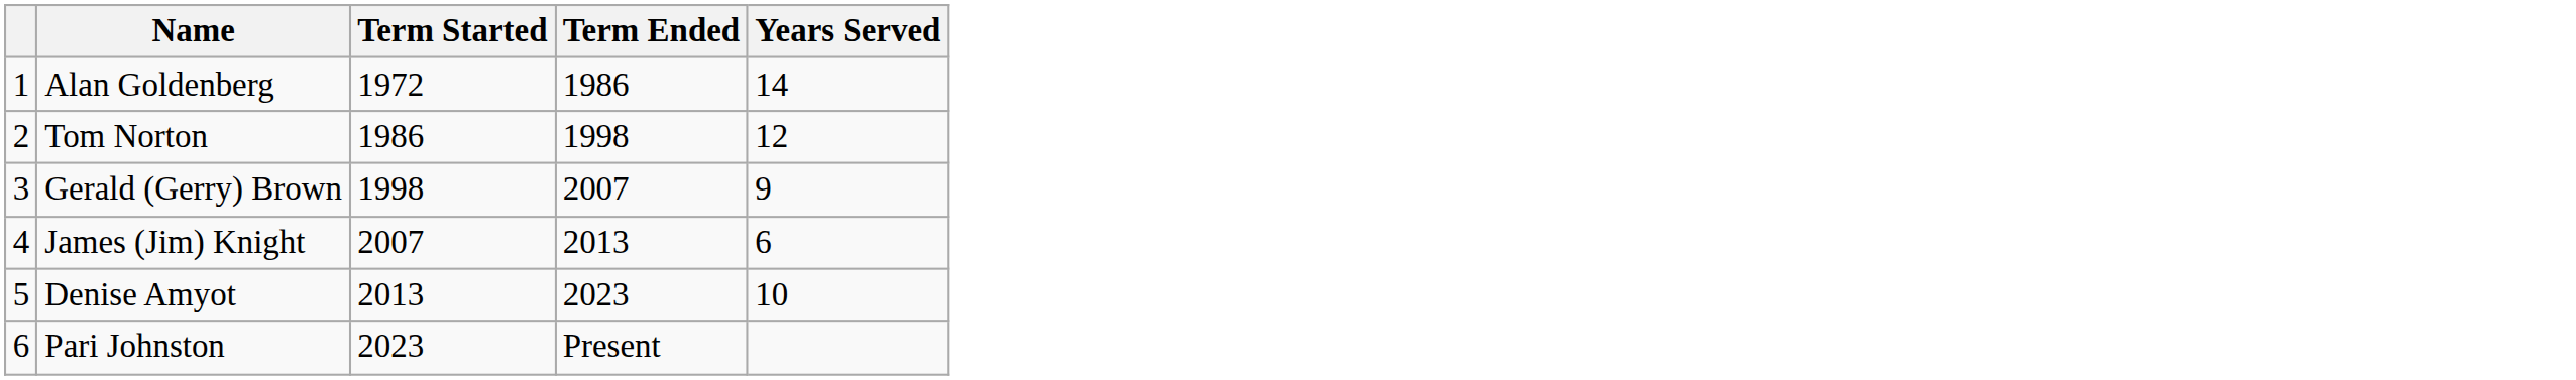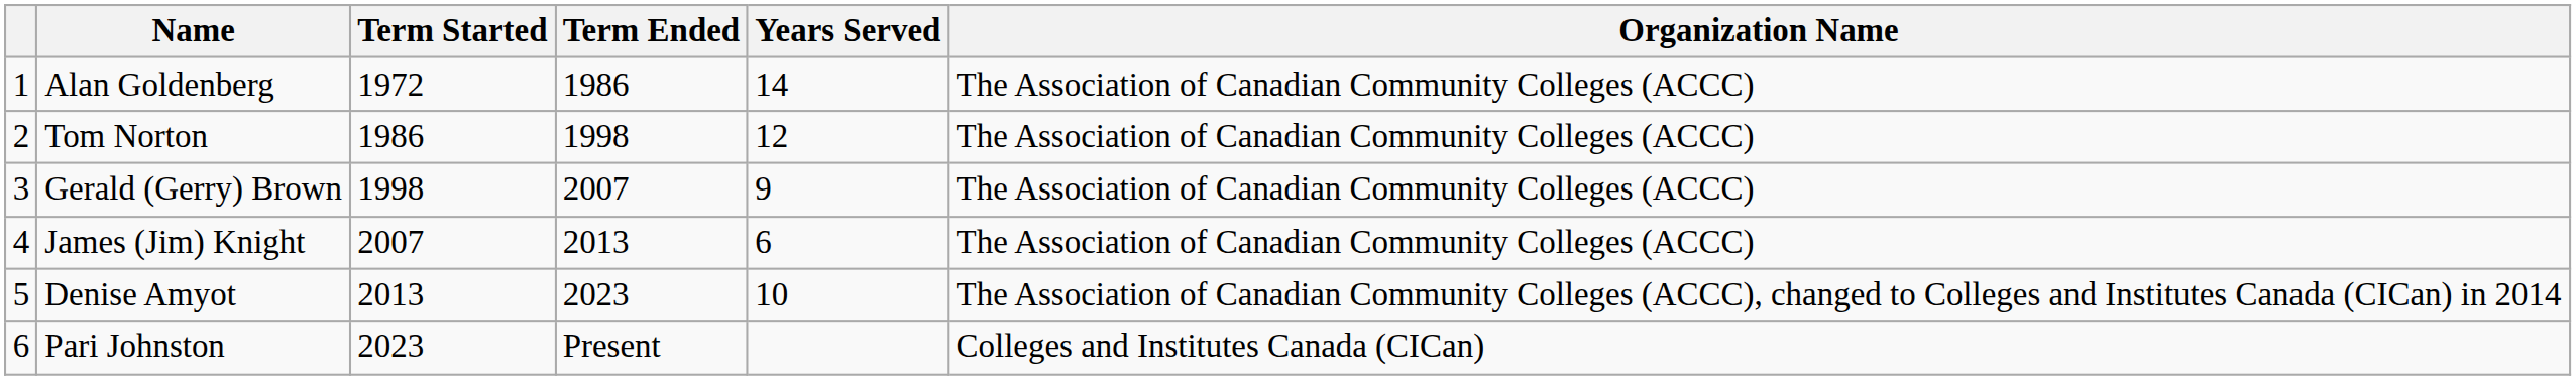 <table class="wikitable sortable">
 <tr>
 <th></th>
 <th>Name</th>
 <th>Term Started</th>
 <th>Term Ended</th>
 <th>Years Served</th>
+<th>Organization Name</th>
 </tr>
 <tr>
 <td>1</td>
 <td>Alan Goldenberg</td>
 <td>1972</td>
 <td>1986</td>
 <td>14</td>
+<td>The Association of Canadian Community Colleges (ACCC)</td>
 </tr>
 <tr>
 <td>2</td>
 <td>Tom Norton</td>
 <td>1986</td>
 <td>1998</td>
 <td>12</td>
+<td>The Association of Canadian Community Colleges (ACCC)</td>
 </tr>
 <tr>
 <td>3</td>
 <td>Gerald (Gerry) Brown</td>
 <td>1998</td>
 <td>2007</td>
 <td>9</td>
+<td>The Association of Canadian Community Colleges (ACCC)</td>
 </tr>
 <tr>
 <td>4</td>
 <td>James (Jim) Knight</td>
 <td>2007</td>
 <td>2013</td>
 <td>6</td>
+<td>The Association of Canadian Community Colleges (ACCC)</td>
 </tr>
 <tr>
 <td>5</td>
 <td>Denise Amyot</td>
 <td>2013</td>
 <td>2023</td>
 <td>10</td>
+<td>The Association of Canadian Community Colleges (ACCC), changed to Colleges and Institutes Canada (CICan) in 2014</td>
 </tr>
 <tr>
 <td>6</td>
 <td>Pari Johnston</td>
 <td>2023</td>
 <td>Present</td>
 <td></td>
+<td>Colleges and Institutes Canada (CICan)</td>
 </tr>
 </table>
